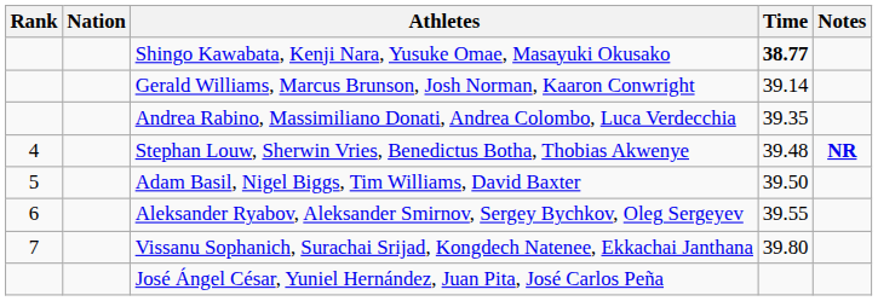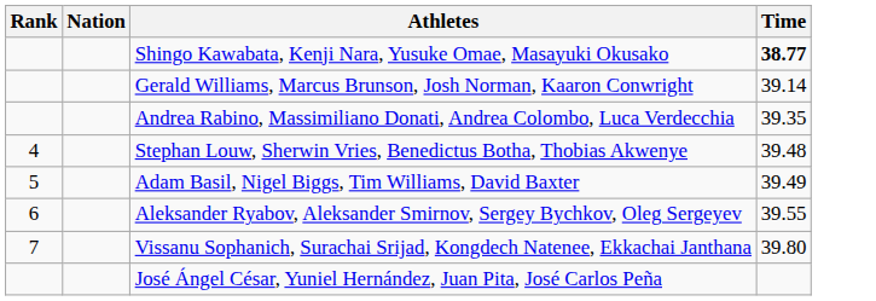 <table class="wikitable sortable" style="text-align:center">
 <tr>
 <th>Rank</th>
 <th>Nation</th>
 <th>Athletes</th>
 <th>Time</th>
-<th>Notes</th>
 </tr>
 <tr>
 <td></td>
 <td align=left></td>
 <td align=left><a href='#'>Shingo Kawabata</a>, <a href='#'>Kenji Nara</a>, <a href='#'>Yusuke Omae</a>, <a href='#'>Masayuki Okusako</a></td>
 <td><strong>38.77</strong></td>
-<td></td>
 </tr>
 <tr>
 <td></td>
 <td align=left></td>
 <td align=left><a href='#'>Gerald Williams</a>, <a href='#'>Marcus Brunson</a>, <a href='#'>Josh Norman</a>, <a href='#'>Kaaron Conwright</a></td>
 <td>39.14</td>
-<td></td>
 </tr>
 <tr>
 <td></td>
 <td align=left></td>
 <td align=left><a href='#'>Andrea Rabino</a>, <a href='#'>Massimiliano Donati</a>, <a href='#'>Andrea Colombo</a>, <a href='#'>Luca Verdecchia</a></td>
 <td>39.35</td>
-<td></td>
 </tr>
 <tr>
 <td>4</td>
 <td align=left></td>
 <td align=left><a href='#'>Stephan Louw</a>, <a href='#'>Sherwin Vries</a>, <a href='#'>Benedictus Botha</a>, <a href='#'>Thobias Akwenye</a></td>
 <td>39.48</td>
-<td><strong><a href='#'>NR</a></strong></td>
 </tr>
 <tr>
 <td>5</td>
 <td align=left></td>
 <td align=left><a href='#'>Adam Basil</a>, <a href='#'>Nigel Biggs</a>, <a href='#'>Tim Williams</a>, <a href='#'>David Baxter</a></td>
-<td>39.50</td>
-<td></td>
+<td>39.49</td>
 </tr>
 <tr>
 <td>6</td>
 <td align=left></td>
 <td align=left><a href='#'>Aleksander Ryabov</a>, <a href='#'>Aleksander Smirnov</a>, <a href='#'>Sergey Bychkov</a>, <a href='#'>Oleg Sergeyev</a></td>
 <td>39.55</td>
-<td></td>
 </tr>
 <tr>
 <td>7</td>
 <td align=left></td>
 <td align=left><a href='#'>Vissanu Sophanich</a>, <a href='#'>Surachai Srijad</a>, <a href='#'>Kongdech Natenee</a>, <a href='#'>Ekkachai Janthana</a></td>
 <td>39.80</td>
-<td></td>
 </tr>
 <tr>
 <td></td>
 <td align=left></td>
 <td align=left><a href='#'>José Ángel César</a>, <a href='#'>Yuniel Hernández</a>, <a href='#'>Juan Pita</a>, <a href='#'>José Carlos Peña</a></td>
 <td></td>
-<td></td>
 </tr>
 </table>
